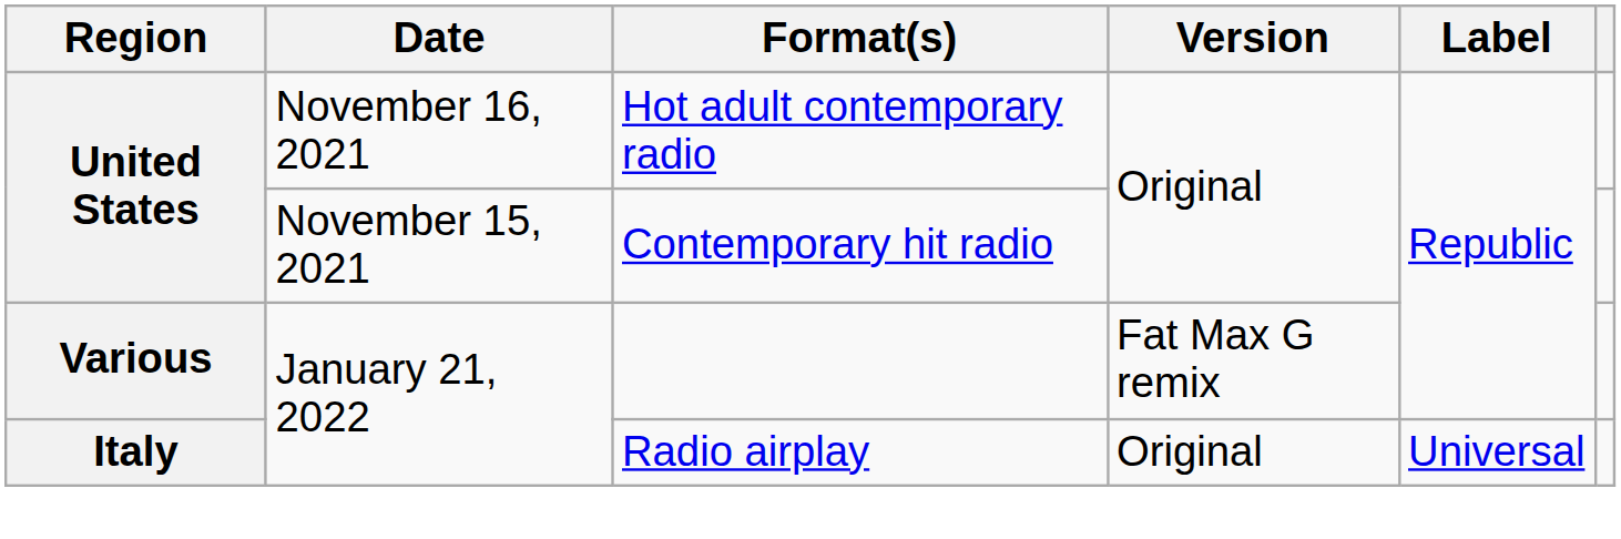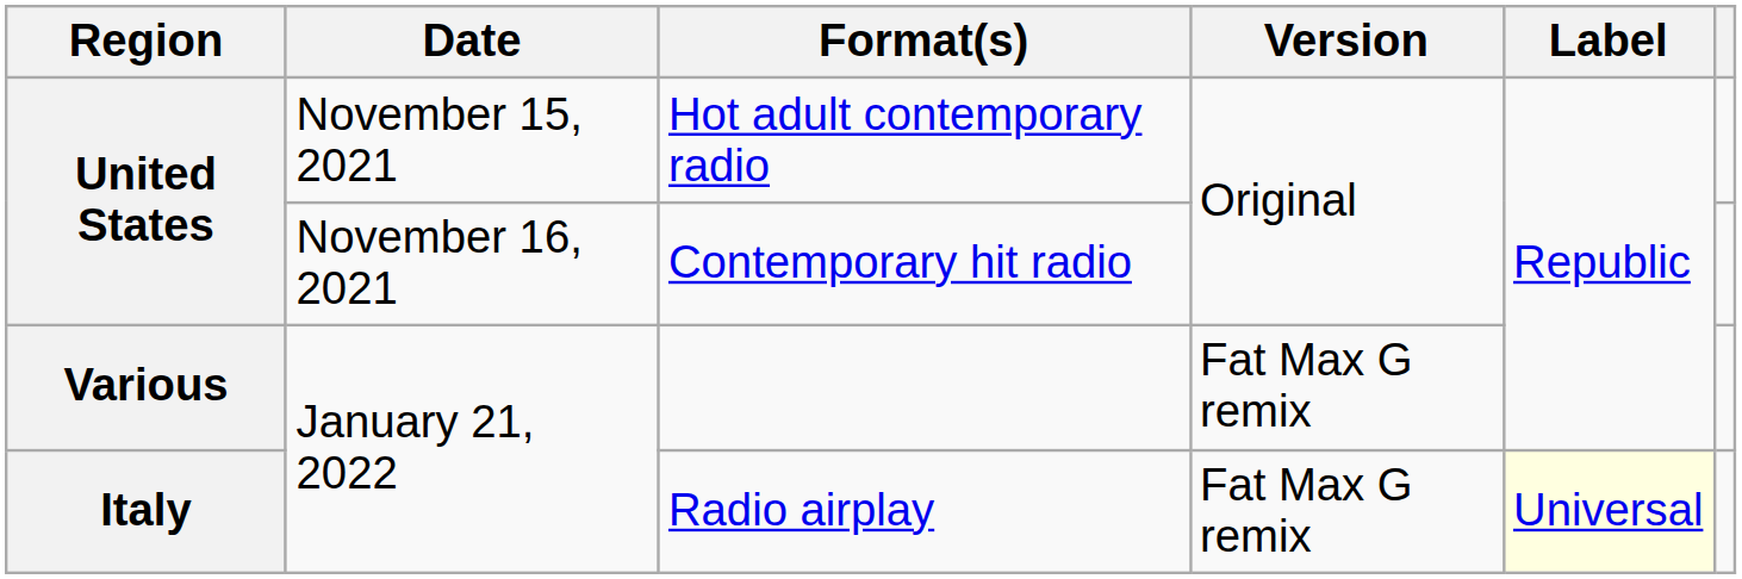 <table class="wikitable plainrowheaders">
 <tr>
 <th scope="col">Region</th>
 <th scope="col">Date</th>
 <th scope="col">Format(s)</th>
 <th scope="col">Version</th>
 <th scope="col">Label</th>
 <th scope="col"></th>
 </tr>
 <tr>
 <th scope="row" rowspan="2">United States</th>
-<td>November 16, 2021</td>
+<td>November 15, 2021</td>
 <td><a href='#'>Hot adult contemporary radio</a></td>
 <td rowspan="2">Original</td>
 <td rowspan="3"><a href='#'>Republic</a></td>
 <td style="text-align:center;"></td>
 </tr>
 <tr>
-<td>November 15, 2021</td>
+<td>November 16, 2021</td>
 <td><a href='#'>Contemporary hit radio</a></td>
 <td style="text-align:center;"></td>
 </tr>
 <tr>
 <th scope="row">Various</th>
 <td rowspan="2">January 21, 2022</td>
 <td></td>
 <td>Fat Max G remix</td>
 <td style="text-align:center;"></td>
 </tr>
 <tr>
 <th scope="row">Italy</th>
 <td><a href='#'>Radio airplay</a></td>
-<td>Original</td>
-<td><a href='#'>Universal</a></td>
+<td>Fat Max G remix</td>
+<td style="background: lightyellow;"><a href='#'>Universal</a></td>
 <td style="text-align:center;"></td>
 </tr>
 </table>
